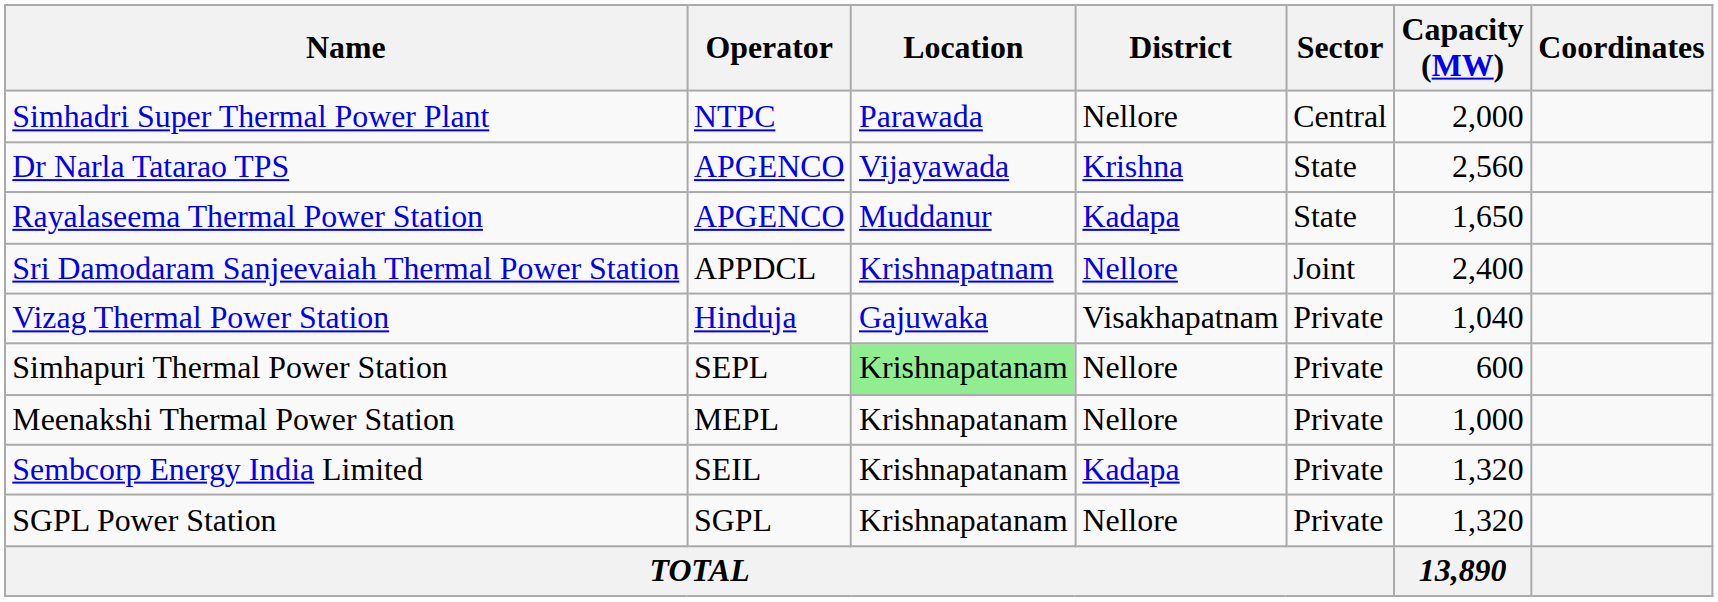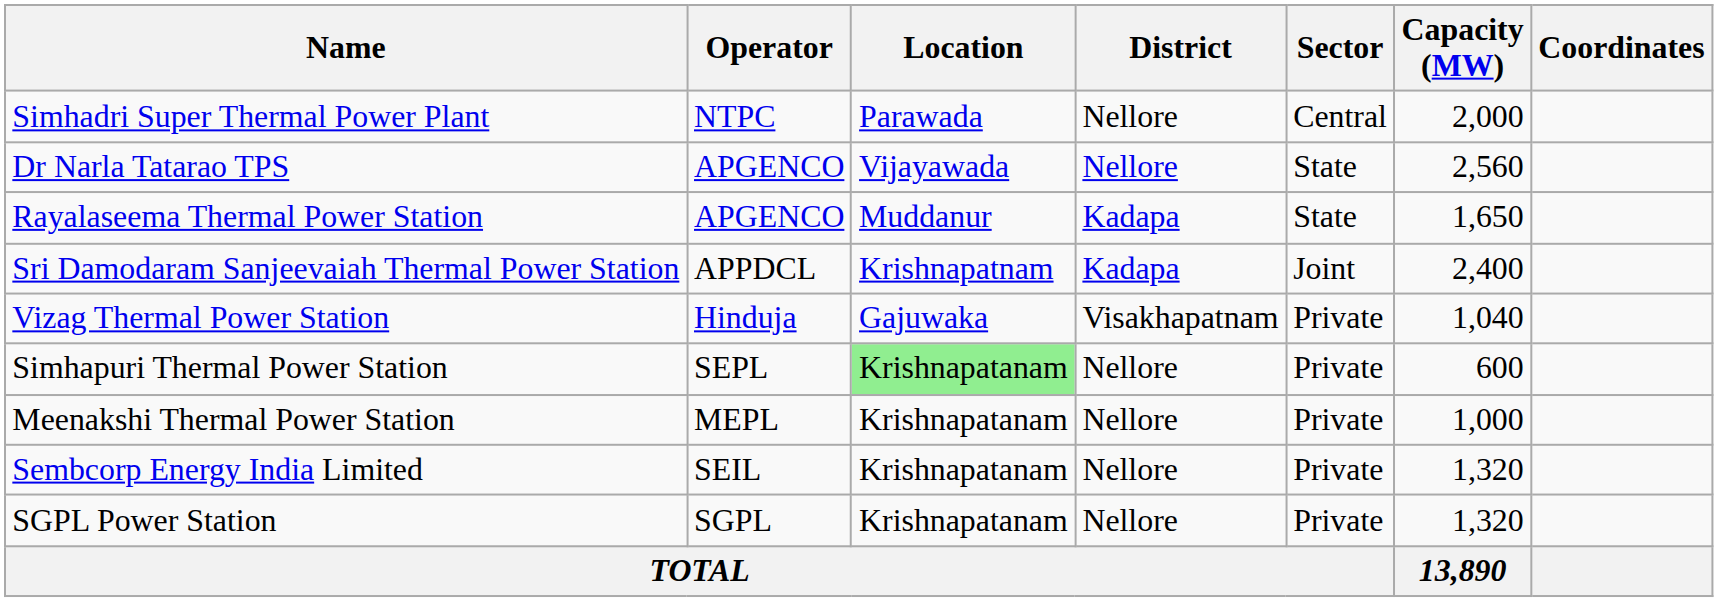 <table class="sortable wikitable">
 <tr>
 <th>Name</th>
 <th>Operator</th>
 <th>Location</th>
 <th>District</th>
 <th>Sector</th>
 <th>Capacity<br>(<a href='#'>MW</a>)</th>
 <th>Coordinates</th>
 </tr>
 <tr>
 <td><a href='#'>Simhadri Super Thermal Power Plant</a></td>
 <td><a href='#'>NTPC</a></td>
 <td><a href='#'>Parawada</a></td>
 <td>Nellore</td>
 <td>Central</td>
 <td style="text-align:right;">2,000</td>
 <td></td>
 </tr>
 <tr>
 <td><a href='#'>Dr Narla Tatarao TPS</a></td>
 <td><a href='#'>APGENCO</a></td>
 <td><a href='#'>Vijayawada</a></td>
-<td><a href='#'>Krishna</a></td>
+<td><a href='#'>Nellore</a></td>
 <td>State</td>
 <td style="text-align:right;">2,560</td>
 <td></td>
 </tr>
 <tr>
 <td><a href='#'>Rayalaseema Thermal Power Station</a></td>
 <td><a href='#'>APGENCO</a></td>
 <td><a href='#'>Muddanur</a></td>
 <td><a href='#'>Kadapa</a></td>
 <td>State</td>
 <td style="text-align:right;">1,650</td>
 <td></td>
 </tr>
 <tr>
 <td><a href='#'>Sri Damodaram Sanjeevaiah Thermal Power Station</a></td>
 <td>APPDCL</td>
 <td><a href='#'>Krishnapatnam</a></td>
-<td><a href='#'>Nellore</a></td>
+<td><a href='#'>Kadapa</a></td>
 <td>Joint</td>
 <td style="text-align:right;">2,400</td>
 <td></td>
 </tr>
 <tr>
 <td><a href='#'>Vizag Thermal Power Station</a></td>
 <td><a href='#'>Hinduja</a></td>
 <td><a href='#'>Gajuwaka</a></td>
 <td>Visakhapatnam</td>
 <td>Private</td>
 <td style="text-align:right;">1,040</td>
 <td></td>
 </tr>
 <tr>
 <td>Simhapuri Thermal Power Station</td>
 <td>SEPL</td>
 <td style="background: lightgreen;">Krishnapatanam</td>
 <td>Nellore</td>
 <td>Private</td>
 <td style="text-align:right;">600</td>
 <td></td>
 </tr>
 <tr>
 <td>Meenakshi Thermal Power Station</td>
 <td>MEPL</td>
 <td>Krishnapatanam</td>
 <td>Nellore</td>
 <td>Private</td>
 <td style="text-align:right;">1,000</td>
 <td></td>
 </tr>
 <tr>
 <td><a href='#'>Sembcorp Energy India</a> Limited</td>
 <td>SEIL</td>
 <td>Krishnapatanam</td>
-<td><a href='#'>Kadapa</a></td>
+<td>Nellore</td>
 <td>Private</td>
 <td style="text-align:right;">1,320</td>
 <td></td>
 </tr>
 <tr>
 <td>SGPL Power Station</td>
 <td>SGPL</td>
 <td>Krishnapatanam</td>
 <td>Nellore</td>
 <td>Private</td>
 <td style="text-align:right;">1,320</td>
 <td></td>
 </tr>
 <tr>
 <th colspan="5" style="text-align:center;"><em>TOTAL</em></th>
 <th><em>13,890</em></th>
 <th></th>
 </tr>
 </table>
